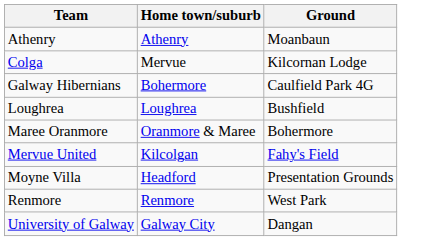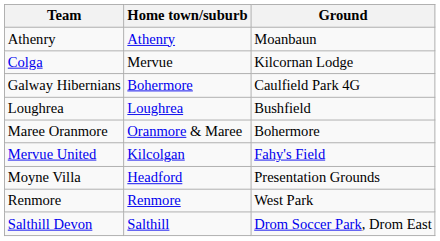 <table class="wikitable sortable">
 <tr>
 <th>Team</th>
 <th>Home town/suburb</th>
 <th>Ground</th>
 </tr>
 <tr>
 <td>Athenry</td>
 <td><a href='#'>Athenry</a></td>
 <td>Moanbaun</td>
 </tr>
 <tr>
 <td><a href='#'>Colga</a></td>
 <td>Mervue</td>
 <td>Kilcornan Lodge</td>
 </tr>
 <tr>
 <td>Galway Hibernians</td>
 <td><a href='#'>Bohermore</a></td>
 <td>Caulfield Park 4G</td>
 </tr>
 <tr>
 <td>Loughrea</td>
 <td><a href='#'>Loughrea</a></td>
 <td>Bushfield</td>
 </tr>
 <tr>
 <td>Maree Oranmore</td>
 <td><a href='#'>Oranmore</a> & Maree</td>
 <td>Bohermore</td>
 </tr>
 <tr>
 <td><a href='#'>Mervue United</a></td>
 <td><a href='#'>Kilcolgan</a></td>
 <td><a href='#'>Fahy's Field</a></td>
 </tr>
 <tr>
 <td>Moyne Villa</td>
 <td><a href='#'>Headford</a></td>
 <td>Presentation Grounds</td>
 </tr>
 <tr>
 <td>Renmore</td>
 <td><a href='#'>Renmore</a></td>
 <td>West Park</td>
 </tr>
 <tr>
-<td><a href='#'>University of Galway</a></td>
-<td><a href='#'>Galway City</a></td>
-<td>Dangan</td>
+<td><a href='#'>Salthill Devon</a></td>
+<td><a href='#'>Salthill</a></td>
+<td><a href='#'>Drom Soccer Park</a>, Drom East</td>
 </tr>
 </table>
